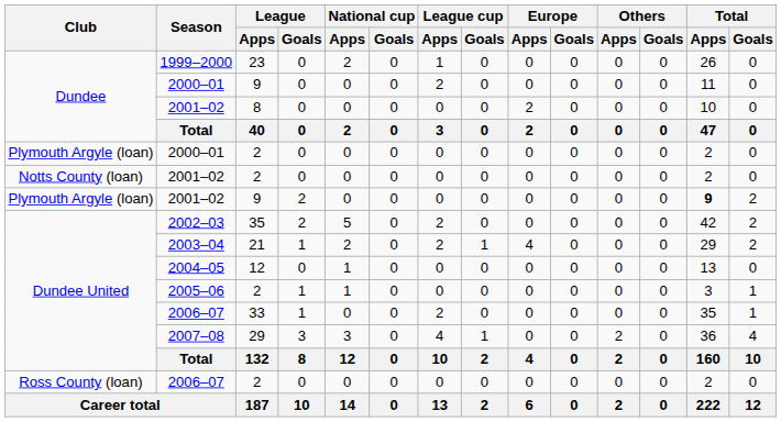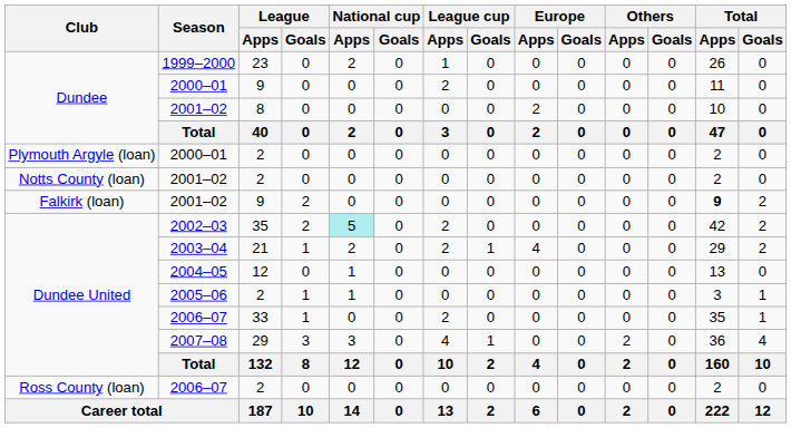 <table class="wikitable" style="text-align:center">
 <tr>
 <th rowspan="2">Club</th>
 <th rowspan="2">Season</th>
 <th colspan="2">League</th>
 <th colspan="2">National cup</th>
 <th colspan="2">League cup</th>
 <th colspan="2">Europe</th>
 <th colspan="2">Others</th>
 <th colspan="2">Total</th>
 </tr>
 <tr>
 <th>Apps</th>
 <th>Goals</th>
 <th>Apps</th>
 <th>Goals</th>
 <th>Apps</th>
 <th>Goals</th>
 <th>Apps</th>
 <th>Goals</th>
 <th>Apps</th>
 <th>Goals</th>
 <th>Apps</th>
 <th>Goals</th>
 </tr>
 <tr>
 <td rowspan="4"><a href='#'>Dundee</a></td>
 <td><a href='#'>1999–2000</a></td>
 <td>23</td>
 <td>0</td>
 <td>2</td>
 <td>0</td>
 <td>1</td>
 <td>0</td>
 <td>0</td>
 <td>0</td>
 <td>0</td>
 <td>0</td>
 <td>26</td>
 <td>0</td>
 </tr>
 <tr>
 <td><a href='#'>2000–01</a></td>
 <td>9</td>
 <td>0</td>
 <td>0</td>
 <td>0</td>
 <td>2</td>
 <td>0</td>
 <td>0</td>
 <td>0</td>
 <td>0</td>
 <td>0</td>
 <td>11</td>
 <td>0</td>
 </tr>
 <tr>
 <td><a href='#'>2001–02</a></td>
 <td>8</td>
 <td>0</td>
 <td>0</td>
 <td>0</td>
 <td>0</td>
 <td>0</td>
 <td>2</td>
 <td>0</td>
 <td>0</td>
 <td>0</td>
 <td>10</td>
 <td>0</td>
 </tr>
 <tr>
 <th colspan="1">Total</th>
 <th>40</th>
 <th>0</th>
 <th>2</th>
 <th>0</th>
 <th>3</th>
 <th>0</th>
 <th>2</th>
 <th>0</th>
 <th>0</th>
 <th>0</th>
 <th>47</th>
 <th>0</th>
 </tr>
 <tr>
 <td><a href='#'>Plymouth Argyle</a> (loan)</td>
 <td>2000–01</td>
 <td>2</td>
 <td>0</td>
 <td>0</td>
 <td>0</td>
 <td>0</td>
 <td>0</td>
 <td>0</td>
 <td>0</td>
 <td>0</td>
 <td>0</td>
 <td>2</td>
 <td>0</td>
 </tr>
 <tr>
 <td><a href='#'>Notts County</a> (loan)</td>
 <td>2001–02</td>
 <td>2</td>
 <td>0</td>
 <td>0</td>
 <td>0</td>
 <td>0</td>
 <td>0</td>
 <td>0</td>
 <td>0</td>
 <td>0</td>
 <td>0</td>
 <td>2</td>
 <td>0</td>
 </tr>
 <tr>
-<td><a href='#'>Plymouth Argyle</a> (loan)</td>
+<td><a href='#'>Falkirk</a> (loan)</td>
 <td>2001–02</td>
 <td>9</td>
 <td>2</td>
 <td>0</td>
 <td>0</td>
 <td>0</td>
 <td>0</td>
 <td>0</td>
 <td>0</td>
 <td>0</td>
 <td>0</td>
 <td><strong>9</strong></td>
 <td>2</td>
 </tr>
 <tr>
 <td rowspan="7"><a href='#'>Dundee United</a></td>
 <td><a href='#'>2002–03</a></td>
 <td>35</td>
 <td>2</td>
-<td>5</td>
+<td style="background: paleturquoise;">5</td>
 <td>0</td>
 <td>2</td>
 <td>0</td>
 <td>0</td>
 <td>0</td>
 <td>0</td>
 <td>0</td>
 <td>42</td>
 <td>2</td>
 </tr>
 <tr>
 <td><a href='#'>2003–04</a></td>
 <td>21</td>
 <td>1</td>
 <td>2</td>
 <td>0</td>
 <td>2</td>
 <td>1</td>
 <td>4</td>
 <td>0</td>
 <td>0</td>
 <td>0</td>
 <td>29</td>
 <td>2</td>
 </tr>
 <tr>
 <td><a href='#'>2004–05</a></td>
 <td>12</td>
 <td>0</td>
 <td>1</td>
 <td>0</td>
 <td>0</td>
 <td>0</td>
 <td>0</td>
 <td>0</td>
 <td>0</td>
 <td>0</td>
 <td>13</td>
 <td>0</td>
 </tr>
 <tr>
 <td><a href='#'>2005–06</a></td>
 <td>2</td>
 <td>1</td>
 <td>1</td>
 <td>0</td>
 <td>0</td>
 <td>0</td>
 <td>0</td>
 <td>0</td>
 <td>0</td>
 <td>0</td>
 <td>3</td>
 <td>1</td>
 </tr>
 <tr>
 <td><a href='#'>2006–07</a></td>
 <td>33</td>
 <td>1</td>
 <td>0</td>
 <td>0</td>
 <td>2</td>
 <td>0</td>
 <td>0</td>
 <td>0</td>
 <td>0</td>
 <td>0</td>
 <td>35</td>
 <td>1</td>
 </tr>
 <tr>
 <td><a href='#'>2007–08</a></td>
 <td>29</td>
 <td>3</td>
 <td>3</td>
 <td>0</td>
 <td>4</td>
 <td>1</td>
 <td>0</td>
 <td>0</td>
 <td>2</td>
 <td>0</td>
 <td>36</td>
 <td>4</td>
 </tr>
 <tr>
 <th colspan="1">Total</th>
 <th>132</th>
 <th>8</th>
 <th>12</th>
 <th>0</th>
 <th>10</th>
 <th>2</th>
 <th>4</th>
 <th>0</th>
 <th>2</th>
 <th>0</th>
 <th>160</th>
 <th>10</th>
 </tr>
 <tr>
 <td><a href='#'>Ross County</a> (loan)</td>
 <td><a href='#'>2006–07</a></td>
 <td>2</td>
 <td>0</td>
 <td>0</td>
 <td>0</td>
 <td>0</td>
 <td>0</td>
 <td>0</td>
 <td>0</td>
 <td>0</td>
 <td>0</td>
 <td>2</td>
 <td>0</td>
 </tr>
 <tr>
 <th colspan="2">Career total</th>
 <th>187</th>
 <th>10</th>
 <th>14</th>
 <th>0</th>
 <th>13</th>
 <th>2</th>
 <th>6</th>
 <th>0</th>
 <th>2</th>
 <th>0</th>
 <th>222</th>
 <th>12</th>
 </tr>
 </table>
